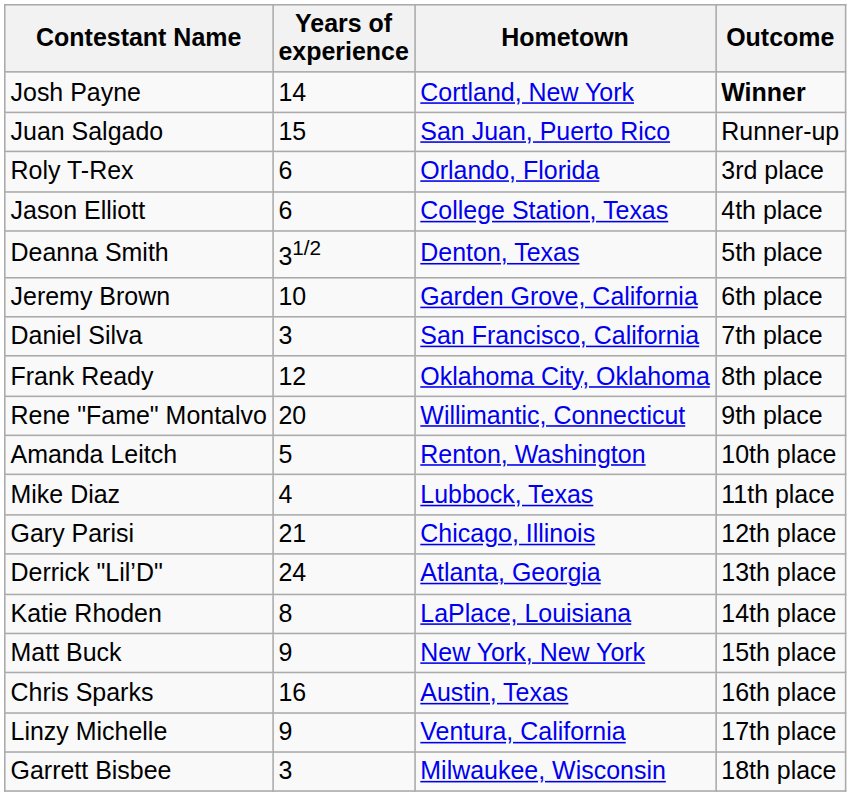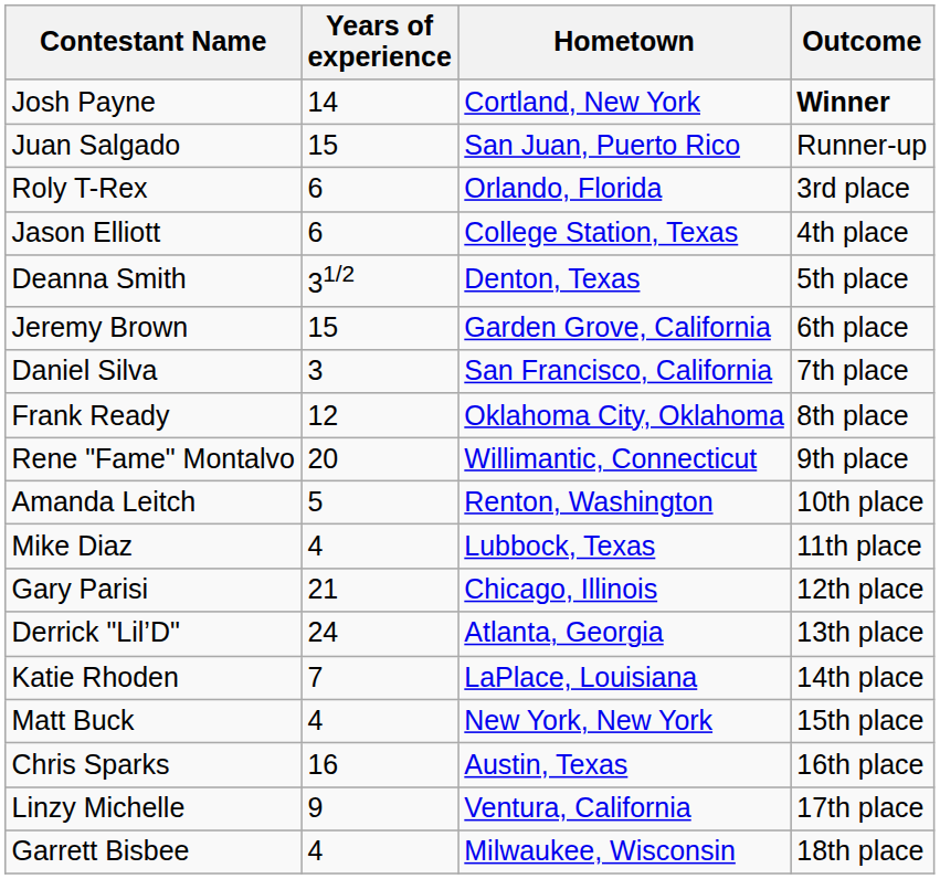 <table class="wikitable sortable">
 <tr>
 <th>Contestant Name</th>
 <th>Years of<br>experience</th>
 <th>Hometown</th>
 <th>Outcome</th>
 </tr>
 <tr>
 <td>Josh Payne</td>
 <td>14</td>
 <td><a href='#'>Cortland, New York</a></td>
 <td><strong>Winner</strong></td>
 </tr>
 <tr>
 <td>Juan Salgado</td>
 <td>15</td>
 <td><a href='#'>San Juan, Puerto Rico</a></td>
 <td>Runner-up</td>
 </tr>
 <tr>
 <td>Roly T-Rex</td>
 <td>6</td>
 <td><a href='#'>Orlando, Florida</a></td>
 <td>3rd place</td>
 </tr>
 <tr>
 <td>Jason Elliott</td>
 <td>6</td>
 <td><a href='#'>College Station, Texas</a></td>
 <td>4th place</td>
 </tr>
 <tr>
 <td>Deanna Smith</td>
 <td>3<sup>1/2</sup></td>
 <td><a href='#'>Denton, Texas</a></td>
 <td>5th place</td>
 </tr>
 <tr>
 <td>Jeremy Brown</td>
-<td>10</td>
+<td>15</td>
 <td><a href='#'>Garden Grove, California</a></td>
 <td>6th place</td>
 </tr>
 <tr>
 <td>Daniel Silva</td>
 <td>3</td>
 <td><a href='#'>San Francisco, California</a></td>
 <td>7th place</td>
 </tr>
 <tr>
 <td>Frank Ready</td>
 <td>12</td>
 <td><a href='#'>Oklahoma City, Oklahoma</a></td>
 <td>8th place</td>
 </tr>
 <tr>
 <td>Rene "Fame" Montalvo</td>
 <td>20</td>
 <td><a href='#'>Willimantic, Connecticut</a></td>
 <td>9th place</td>
 </tr>
 <tr>
 <td>Amanda Leitch</td>
 <td>5</td>
 <td><a href='#'>Renton, Washington</a></td>
 <td>10th place</td>
 </tr>
 <tr>
 <td>Mike Diaz</td>
 <td>4</td>
 <td><a href='#'>Lubbock, Texas</a></td>
 <td>11th place</td>
 </tr>
 <tr>
 <td>Gary Parisi</td>
 <td>21</td>
 <td><a href='#'>Chicago, Illinois</a></td>
 <td>12th place</td>
 </tr>
 <tr>
 <td>Derrick "Lil’D"</td>
 <td>24</td>
 <td><a href='#'>Atlanta, Georgia</a></td>
 <td>13th place</td>
 </tr>
 <tr>
 <td>Katie Rhoden</td>
-<td>8</td>
+<td>7</td>
 <td><a href='#'>LaPlace, Louisiana</a></td>
 <td>14th place</td>
 </tr>
 <tr>
 <td>Matt Buck</td>
-<td>9</td>
+<td>4</td>
 <td><a href='#'>New York, New York</a></td>
 <td>15th place</td>
 </tr>
 <tr>
 <td>Chris Sparks</td>
 <td>16</td>
 <td><a href='#'>Austin, Texas</a></td>
 <td>16th place</td>
 </tr>
 <tr>
 <td>Linzy Michelle</td>
 <td>9</td>
 <td><a href='#'>Ventura, California</a></td>
 <td>17th place</td>
 </tr>
 <tr>
 <td>Garrett Bisbee</td>
-<td>3</td>
+<td>4</td>
 <td><a href='#'>Milwaukee, Wisconsin</a></td>
 <td>18th place</td>
 </tr>
 </table>
